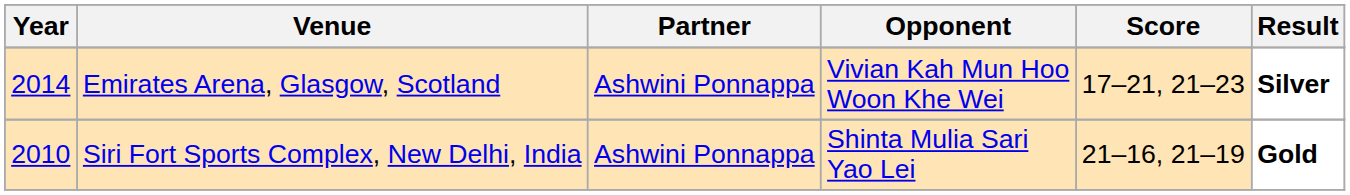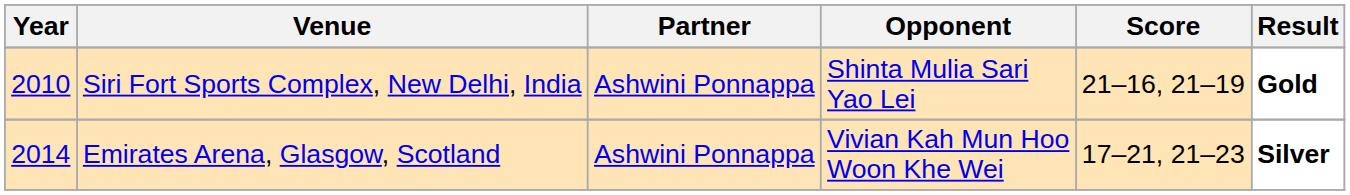 <table class="sortable wikitable" style="font-size: 90%;">
 <tr>
 <th>Year</th>
 <th>Venue</th>
 <th>Partner</th>
 <th>Opponent</th>
 <th>Score</th>
 <th>Result</th>
 </tr>
 <tr>
 </tr>
 <tr style="background:#FFE4B5">
+<td align="center"><a href='#'>2010</a></td>
+<td align="left"><a href='#'>Siri Fort Sports Complex</a>, <a href='#'>New Delhi</a>, <a href='#'>India</a></td>
+<td align="left"> <a href='#'>Ashwini Ponnappa</a></td>
+<td align="left"> <a href='#'>Shinta Mulia Sari</a> <br>  <a href='#'>Yao Lei</a></td>
+<td align="left">21–16, 21–19</td>
+<td style="text-align:left; background:white"> <strong>Gold</strong></td>
+</tr>
+<tr>
+</tr>
+<tr style="background:#FFE4B5">
 <td align="center"><a href='#'>2014</a></td>
 <td align="left"><a href='#'>Emirates Arena</a>, <a href='#'>Glasgow</a>, <a href='#'>Scotland</a></td>
 <td align="left"> <a href='#'>Ashwini Ponnappa</a></td>
 <td align="left"> <a href='#'>Vivian Kah Mun Hoo</a> <br>  <a href='#'>Woon Khe Wei</a></td>
 <td align="left">17–21, 21–23</td>
 <td style="text-align:left; background:white"> <strong>Silver</strong></td>
 </tr>
-<tr>
-</tr>
-<tr style="background:#FFE4B5">
-<td align="center"><a href='#'>2010</a></td>
-<td align="left"><a href='#'>Siri Fort Sports Complex</a>, <a href='#'>New Delhi</a>, <a href='#'>India</a></td>
-<td align="left"> <a href='#'>Ashwini Ponnappa</a></td>
-<td align="left"> <a href='#'>Shinta Mulia Sari</a> <br>  <a href='#'>Yao Lei</a></td>
-<td align="left">21–16, 21–19</td>
-<td style="text-align:left; background:white"> <strong>Gold</strong></td>
-</tr>
 </table>
